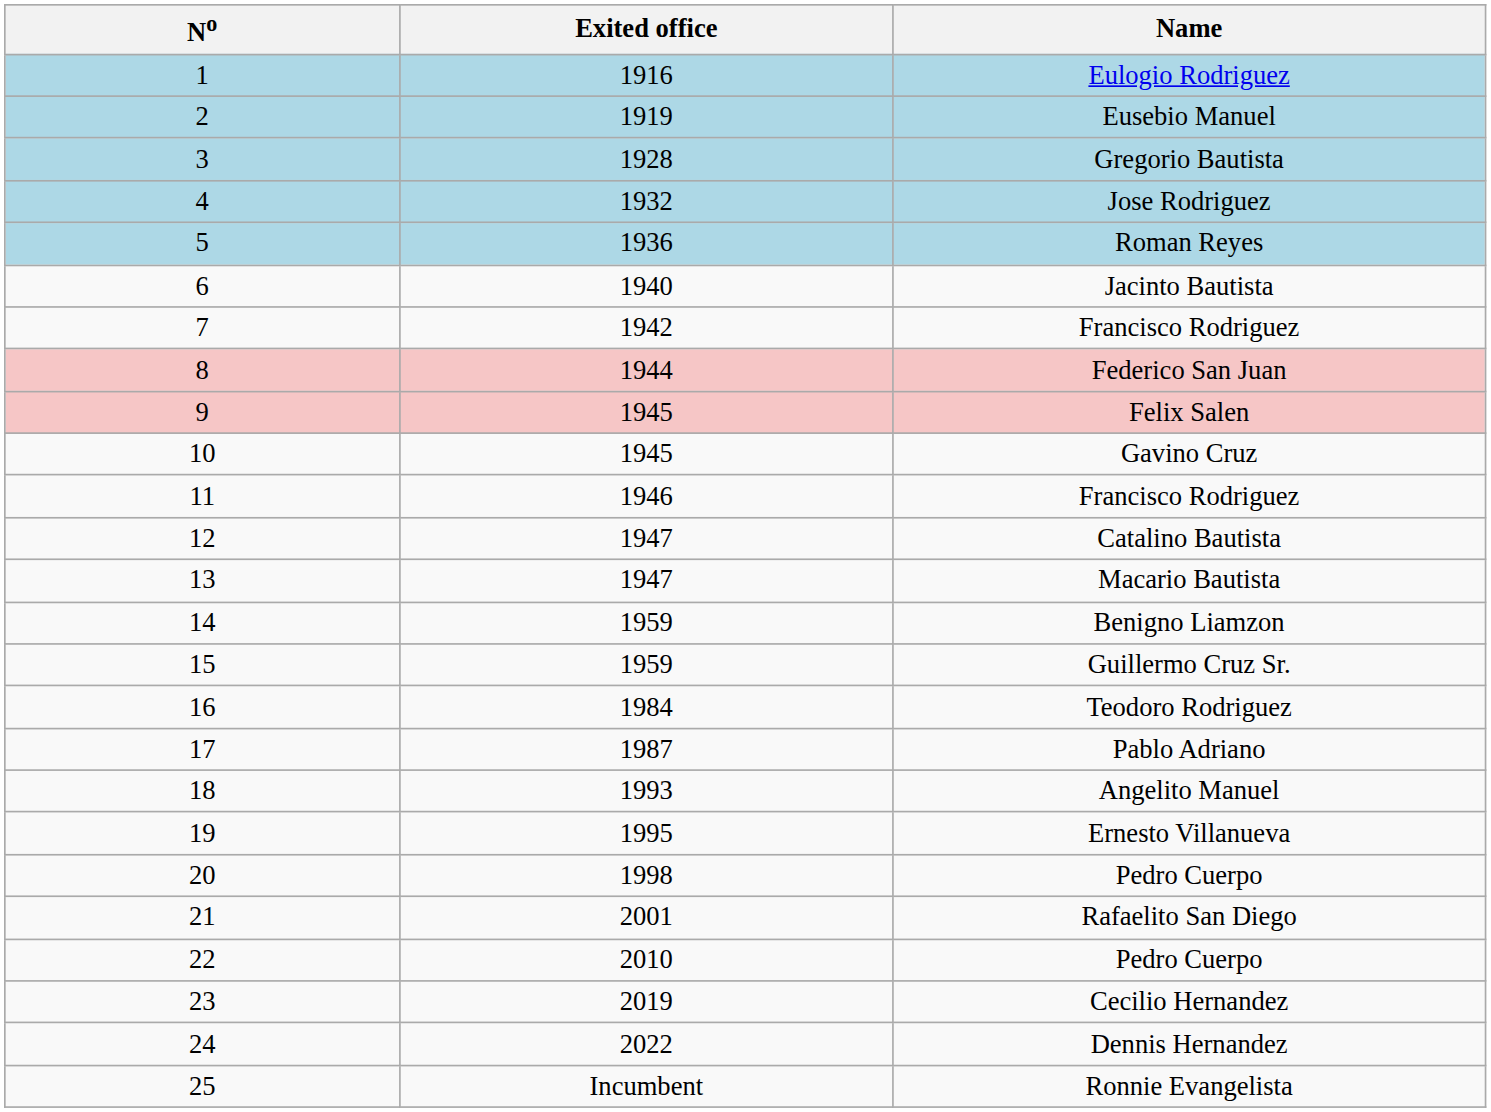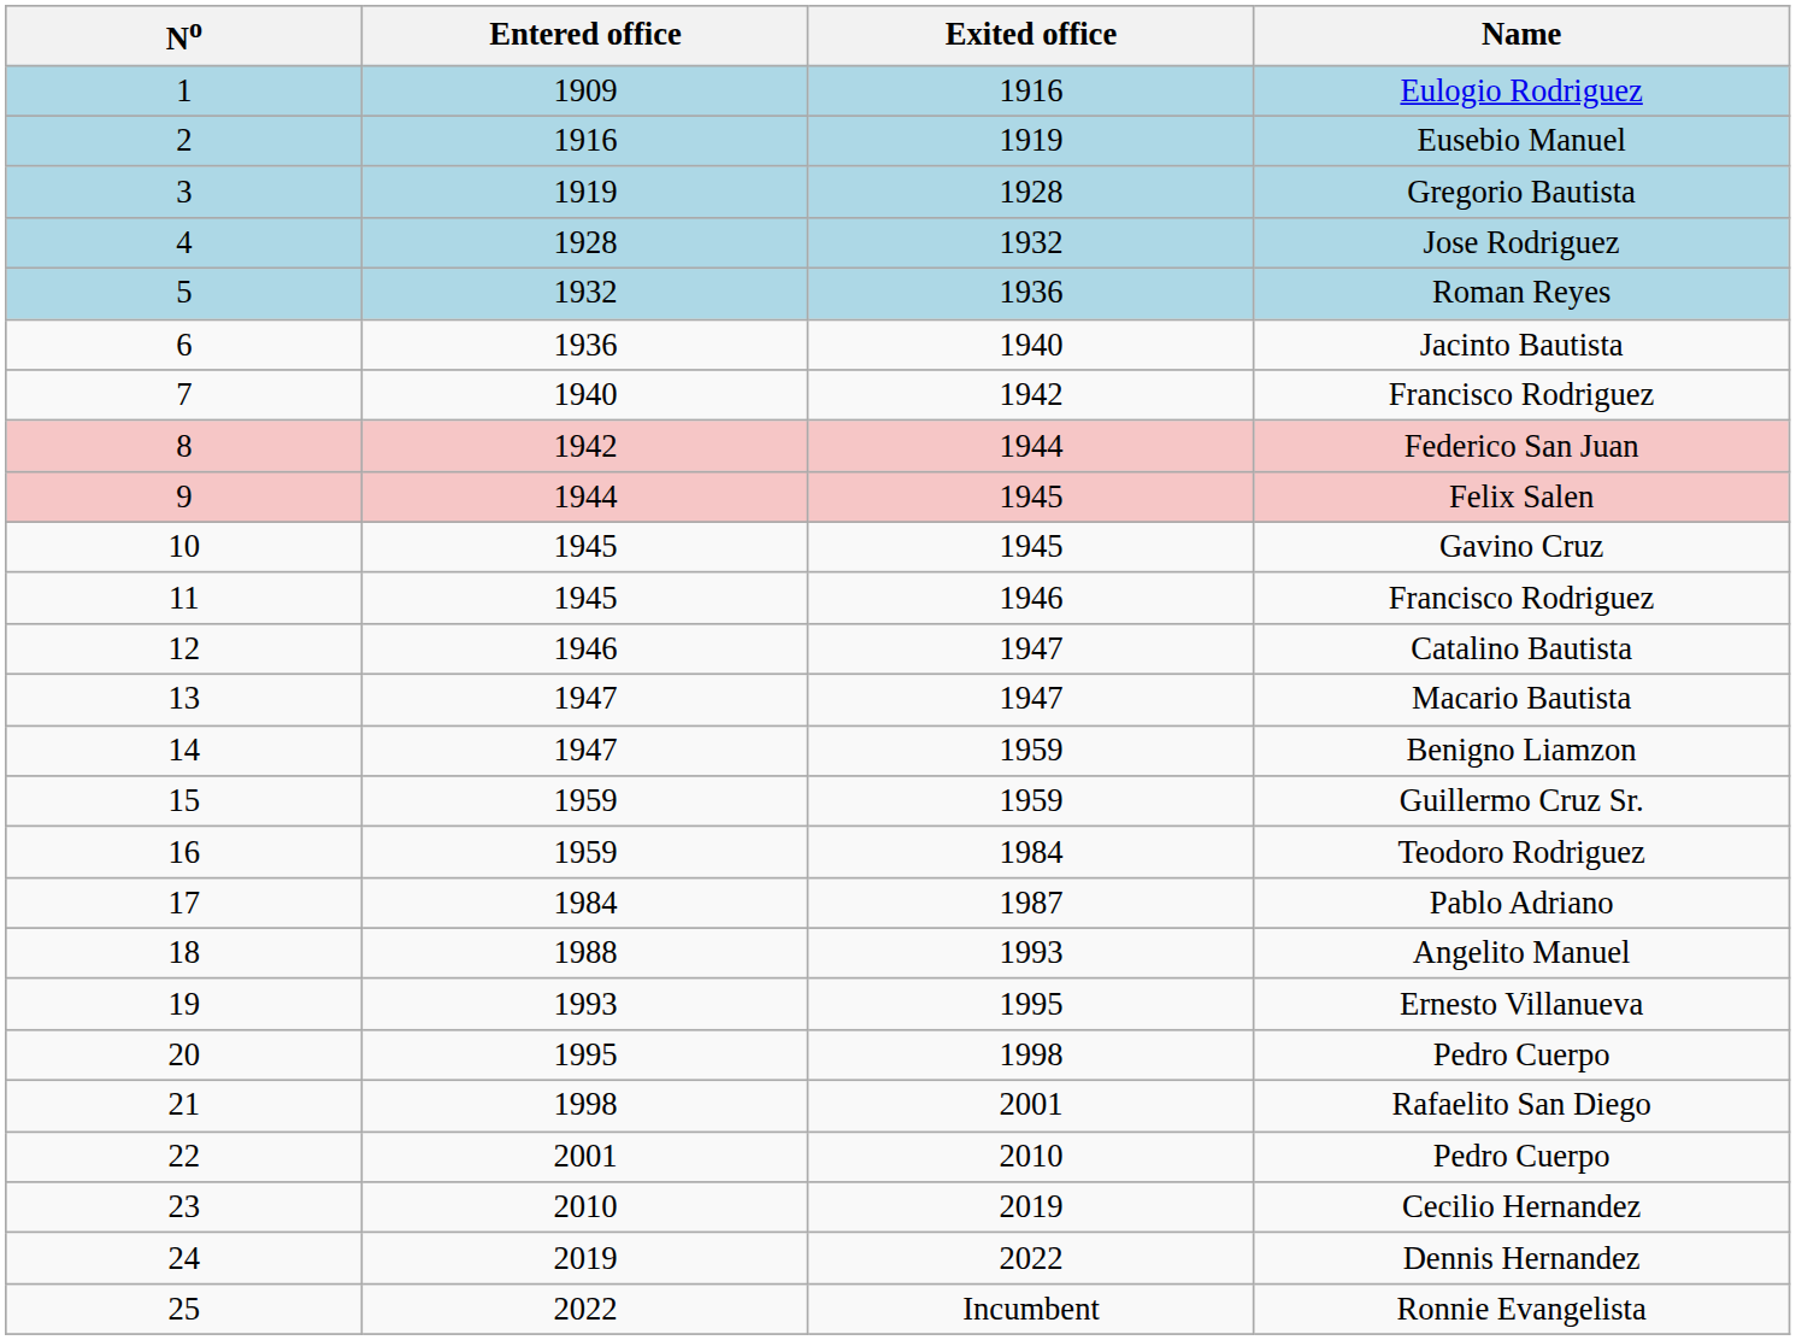 <table style="text-align:center; font-size:100%; width:45%;" class="wikitable sortable">
 <tr>
 <th style="width:20%;">N<sup>o</sup></th>
+<th style="width:25%;">Entered office</th>
 <th style="width:25%;">Exited office</th>
 <th style="width:30%;">Name</th>
 </tr>
 <tr style="background:#ADD8E6;">
 <td>1</td>
+<td>1909</td>
 <td>1916</td>
 <td><a href='#'>Eulogio Rodriguez</a></td>
 </tr>
 <tr style="background:#ADD8E6;">
 <td>2</td>
+<td>1916</td>
 <td>1919</td>
 <td>Eusebio Manuel</td>
 </tr>
 <tr style="background:#ADD8E6;">
 <td>3</td>
+<td>1919</td>
 <td>1928</td>
 <td>Gregorio Bautista</td>
 </tr>
 <tr style="background:#ADD8E6;">
 <td>4</td>
+<td>1928</td>
 <td>1932</td>
 <td>Jose Rodriguez</td>
 </tr>
 <tr style="background:#ADD8E6;">
 <td>5</td>
+<td>1932</td>
 <td>1936</td>
 <td>Roman Reyes</td>
 </tr>
 <tr>
 <td>6</td>
+<td>1936</td>
 <td>1940</td>
 <td>Jacinto Bautista</td>
 </tr>
 <tr>
 <td>7</td>
+<td>1940</td>
 <td>1942</td>
 <td>Francisco Rodriguez</td>
 </tr>
 <tr style="background:#f6c6c6;">
 <td>8</td>
+<td>1942</td>
 <td>1944</td>
 <td>Federico San Juan</td>
 </tr>
 <tr style="background:#f6c6c6;">
 <td>9</td>
+<td>1944</td>
 <td>1945</td>
 <td>Felix Salen</td>
 </tr>
 <tr>
 <td>10</td>
 <td>1945</td>
+<td>1945</td>
 <td>Gavino Cruz</td>
 </tr>
 <tr>
 <td>11</td>
+<td>1945</td>
 <td>1946</td>
 <td>Francisco Rodriguez</td>
 </tr>
 <tr>
 <td>12</td>
+<td>1946</td>
 <td>1947</td>
 <td>Catalino Bautista</td>
 </tr>
 <tr>
 <td>13</td>
 <td>1947</td>
+<td>1947</td>
 <td>Macario Bautista</td>
 </tr>
 <tr>
 <td>14</td>
+<td>1947</td>
 <td>1959</td>
 <td>Benigno Liamzon</td>
 </tr>
 <tr>
 <td>15</td>
 <td>1959</td>
+<td>1959</td>
 <td>Guillermo Cruz Sr.</td>
 </tr>
 <tr>
 <td>16</td>
+<td>1959</td>
 <td>1984</td>
 <td>Teodoro Rodriguez</td>
 </tr>
 <tr>
 <td>17</td>
+<td>1984</td>
 <td>1987</td>
 <td>Pablo Adriano</td>
 </tr>
 <tr>
 <td>18</td>
+<td>1988</td>
 <td>1993</td>
 <td>Angelito Manuel</td>
 </tr>
 <tr>
 <td>19</td>
+<td>1993</td>
 <td>1995</td>
 <td>Ernesto Villanueva</td>
 </tr>
 <tr>
 <td>20</td>
+<td>1995</td>
 <td>1998</td>
 <td>Pedro Cuerpo</td>
 </tr>
 <tr>
 <td>21</td>
+<td>1998</td>
 <td>2001</td>
 <td>Rafaelito San Diego</td>
 </tr>
 <tr>
 <td>22</td>
+<td>2001</td>
 <td>2010</td>
 <td>Pedro Cuerpo</td>
 </tr>
 <tr>
 <td>23</td>
+<td>2010</td>
 <td>2019</td>
 <td>Cecilio Hernandez</td>
 </tr>
 <tr>
 <td>24</td>
+<td>2019</td>
 <td>2022</td>
 <td>Dennis Hernandez</td>
 </tr>
 <tr>
 <td>25</td>
+<td>2022</td>
 <td>Incumbent</td>
 <td>Ronnie Evangelista</td>
 </tr>
 </table>
